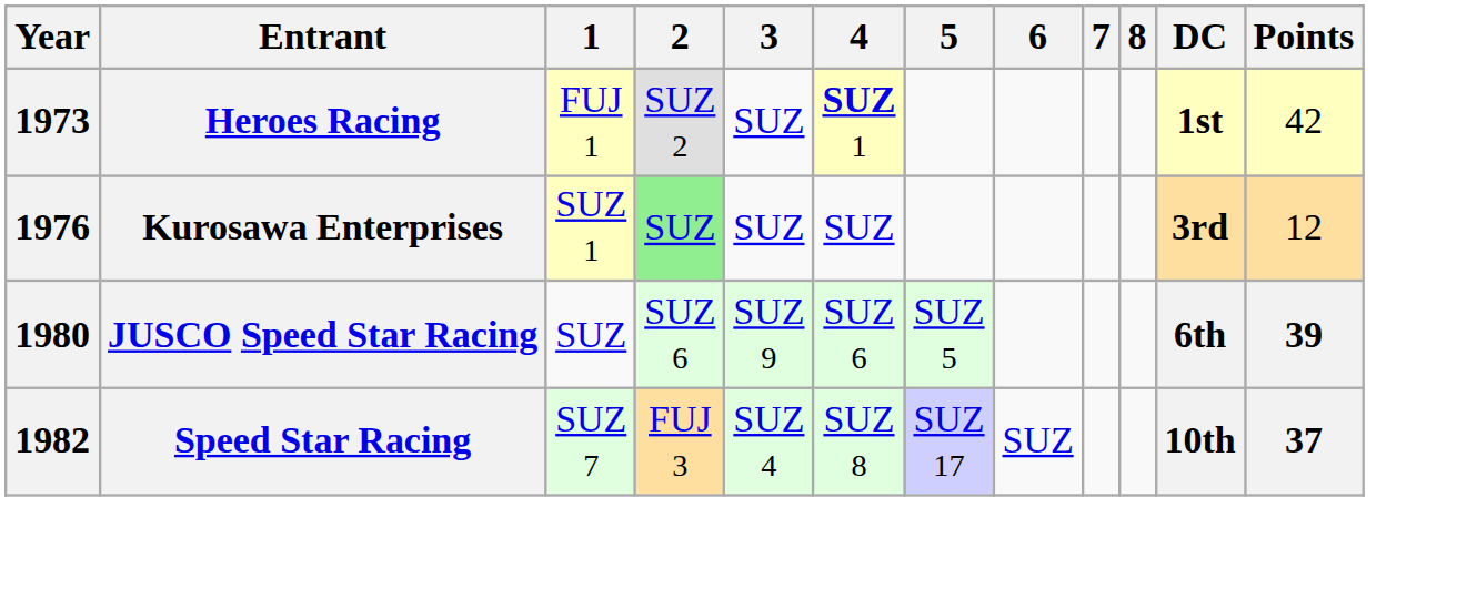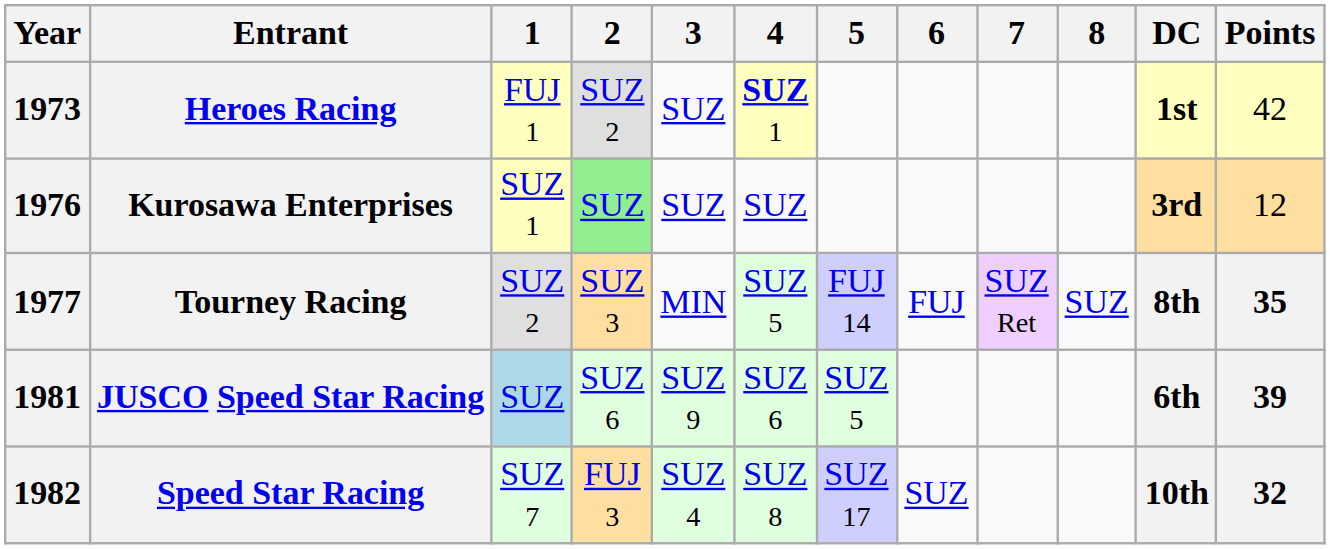 <table class="wikitable" style="text-align:center; font-size:90%">
 <tr>
 <th>Year</th>
 <th>Entrant</th>
 <th>1</th>
 <th>2</th>
 <th>3</th>
 <th>4</th>
 <th>5</th>
 <th>6</th>
 <th>7</th>
 <th>8</th>
 <th>DC</th>
 <th>Points</th>
 </tr>
 <tr>
 <th>1973</th>
 <th><a href='#'>Heroes Racing</a></th>
 <td style="background:#FFFFBF;"><a href='#'>FUJ</a><br><small>1</small></td>
 <td style="background:#DFDFDF;"><a href='#'>SUZ</a><br><small>2</small></td>
 <td><a href='#'>SUZ</a></td>
 <td style="background:#FFFFBF;"><strong><a href='#'>SUZ</a></strong><br><small>1</small></td>
 <td></td>
 <td></td>
 <td></td>
 <td></td>
 <td style="background:#FFFFBF;"><strong>1st</strong></td>
 <td style="background:#FFFFBF;">42</td>
 </tr>
 <tr>
 <th>1976</th>
 <th>Kurosawa Enterprises</th>
 <td style="background:#FFFFBF;"><a href='#'>SUZ</a><br><small>1</small></td>
 <td style="background: lightgreen;"><a href='#'>SUZ</a></td>
 <td><a href='#'>SUZ</a></td>
 <td><a href='#'>SUZ</a></td>
 <td></td>
 <td></td>
 <td></td>
 <td></td>
 <td style="background:#FFDF9F;"><strong>3rd</strong></td>
 <td style="background:#FFDF9F;">12</td>
 </tr>
 <tr>
-<th>1980</th>
+<th>1977</th>
+<th>Tourney Racing</th>
+<td style="background:#DFDFDF;"><a href='#'>SUZ</a><br><small>2</small></td>
+<td style="background:#FFDF9F;"><a href='#'>SUZ</a><br><small>3</small></td>
+<td><a href='#'>MIN</a></td>
+<td style="background:#DFFFDF;"><a href='#'>SUZ</a><br><small>5</small></td>
+<td style="background:#CFCFFF;"><a href='#'>FUJ</a><br><small>14</small></td>
+<td><a href='#'>FUJ</a></td>
+<td style="background:#EFCFFF;"><a href='#'>SUZ</a><br><small>Ret</small></td>
+<td><a href='#'>SUZ</a></td>
+<th>8th</th>
+<th>35</th>
+</tr>
+<tr>
+<th>1981</th>
 <th><a href='#'>JUSCO</a> <a href='#'>Speed Star Racing</a></th>
-<td><a href='#'>SUZ</a></td>
+<td style="background: lightblue;"><a href='#'>SUZ</a></td>
 <td style="background:#DFFFDF;"><a href='#'>SUZ</a><br><small>6</small></td>
 <td style="background:#DFFFDF;"><a href='#'>SUZ</a><br><small>9</small></td>
 <td style="background:#DFFFDF;"><a href='#'>SUZ</a><br><small>6</small></td>
 <td style="background:#DFFFDF;"><a href='#'>SUZ</a><br><small>5</small></td>
 <td></td>
 <td></td>
 <td></td>
 <th>6th</th>
 <th>39</th>
 </tr>
 <tr>
 <th>1982</th>
 <th><a href='#'>Speed Star Racing</a></th>
 <td style="background:#DFFFDF;"><a href='#'>SUZ</a><br><small>7</small></td>
 <td style="background:#FFDF9F;"><a href='#'>FUJ</a><br><small>3</small></td>
 <td style="background:#DFFFDF;"><a href='#'>SUZ</a><br><small>4</small></td>
 <td style="background:#DFFFDF;"><a href='#'>SUZ</a><br><small>8</small></td>
 <td style="background:#CFCFFF;"><a href='#'>SUZ</a><br><small>17</small></td>
 <td><a href='#'>SUZ</a></td>
 <td></td>
 <td></td>
 <th>10th</th>
-<th>37</th>
+<th>32</th>
 </tr>
 </table>
